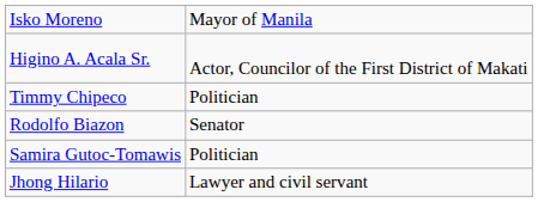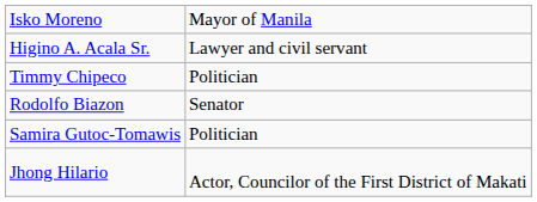 <table class="wikitable">
 <tr>
 <td><a href='#'>Isko Moreno</a></td>
 <td>Mayor of <a href='#'>Manila</a></td>
 </tr>
 <tr>
 <td><a href='#'>Higino A. Acala Sr.</a></td>
-<td><br>Actor, Councilor of the First District of Makati</td>
+<td>Lawyer and civil servant</td>
 </tr>
 <tr>
 <td><a href='#'>Timmy Chipeco</a></td>
 <td>Politician</td>
 </tr>
 <tr>
 <td><a href='#'>Rodolfo Biazon</a></td>
 <td>Senator</td>
 </tr>
 <tr>
 <td><a href='#'>Samira Gutoc-Tomawis</a></td>
 <td>Politician</td>
 </tr>
 <tr>
 <td><a href='#'>Jhong Hilario</a></td>
-<td>Lawyer and civil servant</td>
+<td><br>Actor, Councilor of the First District of Makati</td>
 </tr>
 </table>
